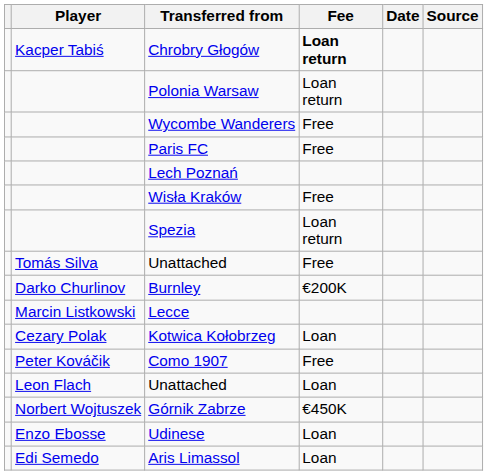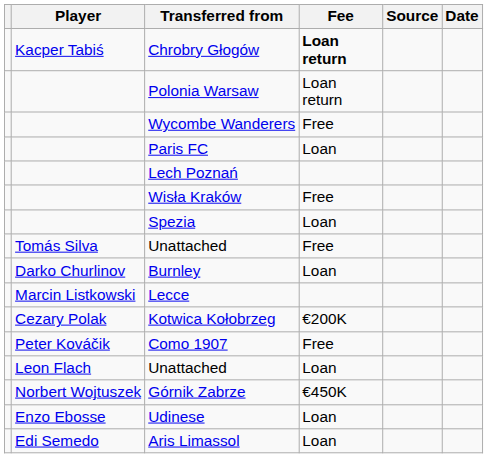 <table class="wikitable plainrowheaders sortable">
 <tr>
 <th></th>
 <th scope="col">Player</th>
 <th>Transferred from</th>
 <th style="width: 80px;">Fee</th>
+<th scope="col">Source</th>
 <th scope="col">Date</th>
-<th scope="col">Source</th>
 </tr>
 <tr>
 <td align="center"></td>
 <td> <a href='#'>Kacper Tabiś</a></td>
 <td> <a href='#'>Chrobry Głogów</a></td>
 <td><strong>Loan return</strong></td>
 <td></td>
 <td></td>
 </tr>
 <tr>
 <td align="center"></td>
 <td></td>
 <td> <a href='#'>Polonia Warsaw</a></td>
 <td>Loan return</td>
 <td></td>
 <td></td>
 </tr>
 <tr>
 <td align="center"></td>
 <td></td>
 <td> <a href='#'>Wycombe Wanderers</a></td>
 <td>Free</td>
 <td></td>
 <td></td>
 </tr>
 <tr>
 <td align="center"></td>
 <td></td>
 <td> <a href='#'>Paris FC</a></td>
-<td>Free</td>
+<td>Loan</td>
 <td></td>
 <td></td>
 </tr>
 <tr>
 <td align="center"></td>
 <td></td>
 <td> <a href='#'>Lech Poznań</a></td>
 <td></td>
 <td></td>
 <td></td>
 </tr>
 <tr>
 <td align="center"></td>
 <td></td>
 <td> <a href='#'>Wisła Kraków</a></td>
 <td>Free</td>
 <td></td>
 <td></td>
 </tr>
 <tr>
 <td align="center"></td>
 <td></td>
 <td> <a href='#'>Spezia</a></td>
-<td>Loan return</td>
+<td>Loan</td>
 <td></td>
 <td></td>
 </tr>
 <tr>
 <td align="center"></td>
 <td> <a href='#'>Tomás Silva</a></td>
 <td>Unattached</td>
 <td>Free</td>
 <td></td>
 <td></td>
 </tr>
 <tr>
 <td align="center"></td>
 <td> <a href='#'>Darko Churlinov</a></td>
 <td> <a href='#'>Burnley</a></td>
-<td>€200K</td>
+<td>Loan</td>
 <td></td>
 <td></td>
 </tr>
 <tr>
 <td align="center"></td>
 <td> <a href='#'>Marcin Listkowski</a></td>
 <td> <a href='#'>Lecce</a></td>
 <td></td>
 <td></td>
 <td></td>
 </tr>
 <tr>
 <td align="center"></td>
 <td> <a href='#'>Cezary Polak</a></td>
 <td> <a href='#'>Kotwica Kołobrzeg</a></td>
-<td>Loan</td>
+<td>€200K</td>
 <td></td>
 <td></td>
 </tr>
 <tr>
 <td align="center"></td>
 <td> <a href='#'>Peter Kováčik</a></td>
 <td> <a href='#'>Como 1907</a></td>
 <td>Free</td>
 <td></td>
 <td></td>
 </tr>
 <tr>
 <td align="center"></td>
 <td> <a href='#'>Leon Flach</a></td>
 <td>Unattached</td>
 <td>Loan</td>
 <td></td>
 <td></td>
 </tr>
 <tr>
 <td align="center"></td>
 <td> <a href='#'>Norbert Wojtuszek</a></td>
 <td> <a href='#'>Górnik Zabrze</a></td>
 <td>€450K</td>
 <td></td>
 <td></td>
 </tr>
 <tr>
 <td align="center"></td>
 <td> <a href='#'>Enzo Ebosse</a></td>
 <td> <a href='#'>Udinese</a></td>
 <td>Loan</td>
 <td></td>
 <td></td>
 </tr>
 <tr>
 <td align="center"></td>
 <td> <a href='#'>Edi Semedo</a></td>
 <td> <a href='#'>Aris Limassol</a></td>
 <td>Loan</td>
 <td></td>
 <td></td>
 </tr>
 </table>
